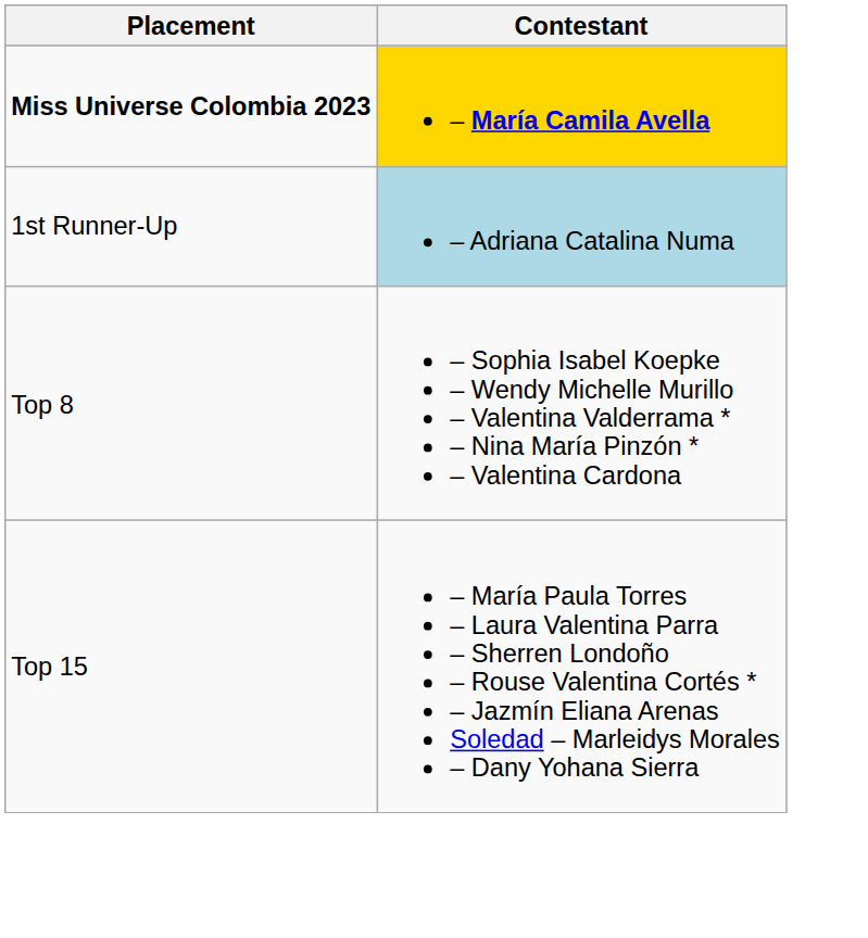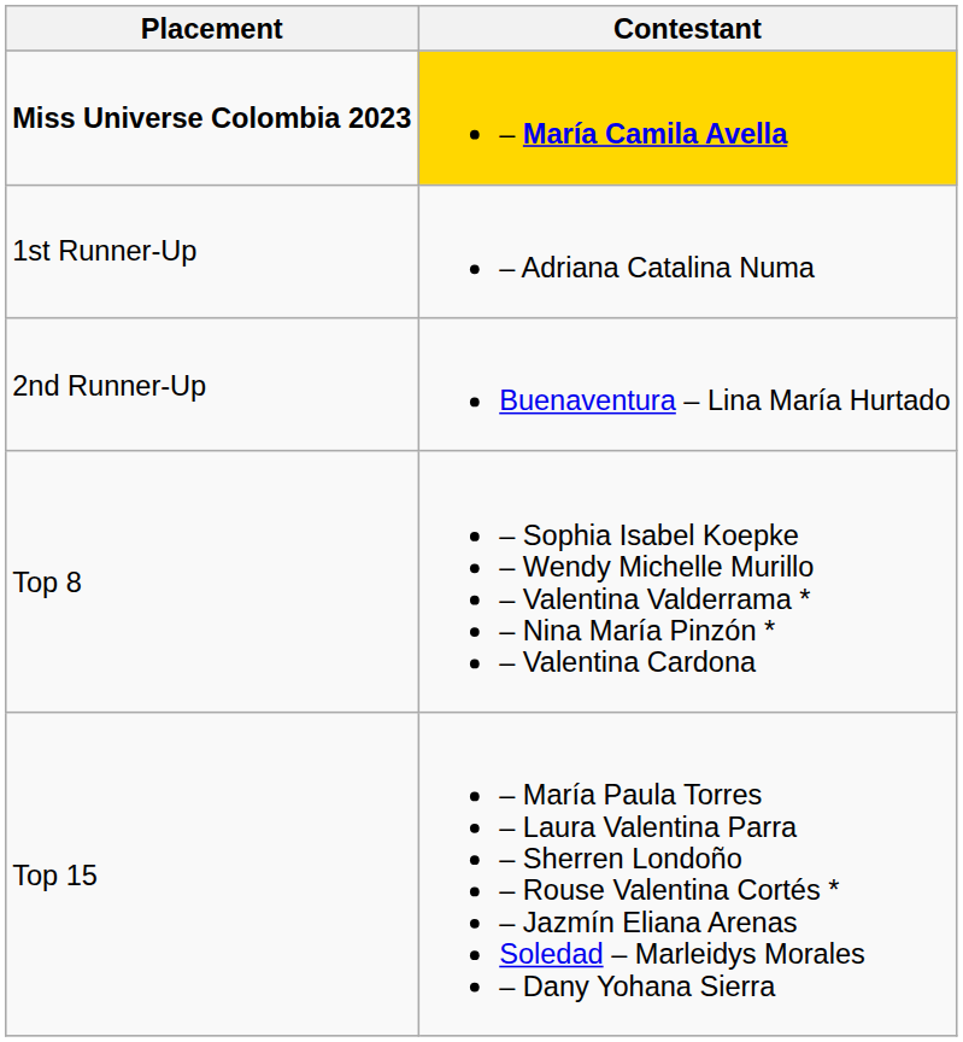 <table class="wikitable sortable" style="font-size:95%;">
 <tr>
 <th>Placement</th>
 <th>Contestant</th>
 </tr>
 <tr>
 <td><strong>Miss Universe Colombia 2023</strong></td>
 <td style="background: gold;"><br><ul><li><strong></strong> – <strong><a href='#'>María Camila Avella</a></strong></li></ul></td>
 </tr>
 <tr>
 <td>1st Runner-Up</td>
-<td style="background: lightblue;"><br><ul><li> – Adriana Catalina Numa</li></ul></td>
+<td><br><ul><li> – Adriana Catalina Numa</li></ul></td>
+</tr>
+<tr>
+<td>2nd Runner-Up</td>
+<td><br><ul><li> <a href='#'>Buenaventura</a> – Lina María Hurtado</li></ul></td>
 </tr>
 <tr>
 <td>Top 8</td>
 <td><br><ul><li> – Sophia Isabel Koepke</li><li> – Wendy Michelle Murillo</li><li> – Valentina Valderrama *</li><li> – Nina María Pinzón *</li><li> – Valentina Cardona</li></ul></td>
 </tr>
 <tr>
 <td>Top 15</td>
 <td><br><ul><li> – María Paula Torres</li><li> – Laura Valentina Parra</li><li> – Sherren Londoño</li><li> – Rouse Valentina Cortés *</li><li> – Jazmín Eliana Arenas</li><li> <a href='#'>Soledad</a>  – Marleidys Morales</li><li> – Dany Yohana Sierra</li></ul></td>
 </tr>
 </table>
